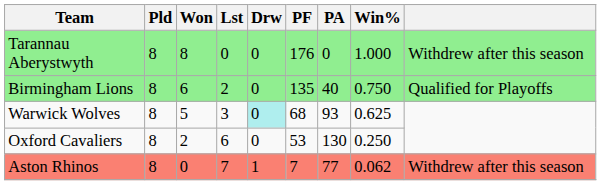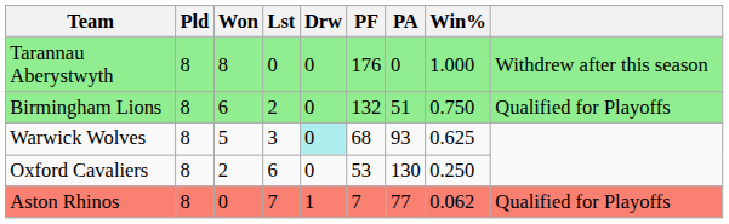 <table class="wikitable" width=65%">
 <tr>
 <th width=26%>Team</th>
 <th width=5%>Pld</th>
 <th width=5%>Won</th>
 <th width=5%>Lst</th>
 <th width=5%>Drw</th>
 <th width=5%>PF</th>
 <th width=5%>PA</th>
 <th width=6%>Win%</th>
 <th width=38%></th>
 </tr>
 <tr style="background:lightgreen">
 <td>Tarannau Aberystwyth</td>
 <td>8</td>
 <td>8</td>
 <td>0</td>
 <td>0</td>
 <td>176</td>
 <td>0</td>
 <td>1.000</td>
 <td>Withdrew after this season</td>
 </tr>
 <tr style="background:lightgreen">
 <td>Birmingham Lions</td>
 <td>8</td>
 <td>6</td>
 <td>2</td>
 <td>0</td>
-<td>135</td>
-<td>40</td>
+<td>132</td>
+<td>51</td>
 <td>0.750</td>
 <td>Qualified for Playoffs</td>
 </tr>
 <tr>
 <td>Warwick Wolves</td>
 <td>8</td>
 <td>5</td>
 <td>3</td>
 <td style="background: paleturquoise;">0</td>
 <td>68</td>
 <td>93</td>
 <td>0.625</td>
 </tr>
 <tr>
 <td>Oxford Cavaliers</td>
 <td>8</td>
 <td>2</td>
 <td>6</td>
 <td>0</td>
 <td>53</td>
 <td>130</td>
 <td>0.250</td>
 </tr>
 <tr style="background:salmon">
 <td>Aston Rhinos</td>
 <td>8</td>
 <td>0</td>
 <td>7</td>
 <td>1</td>
 <td>7</td>
 <td>77</td>
 <td>0.062</td>
-<td>Withdrew after this season</td>
+<td>Qualified for Playoffs</td>
 </tr>
 <tr>
 </tr>
 </table>
